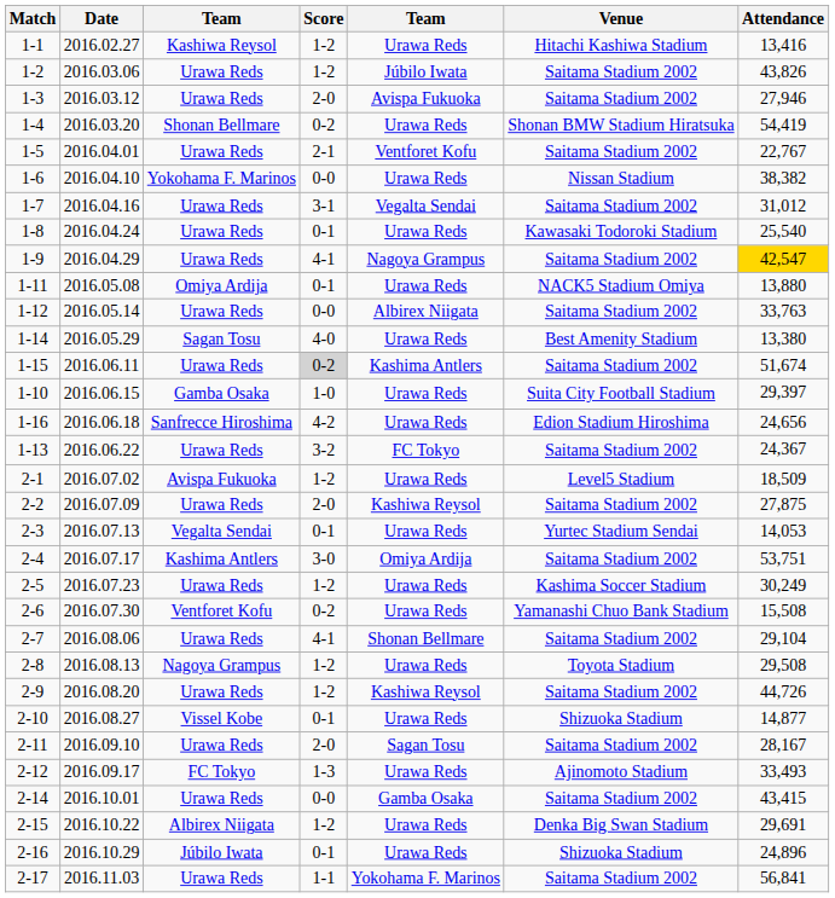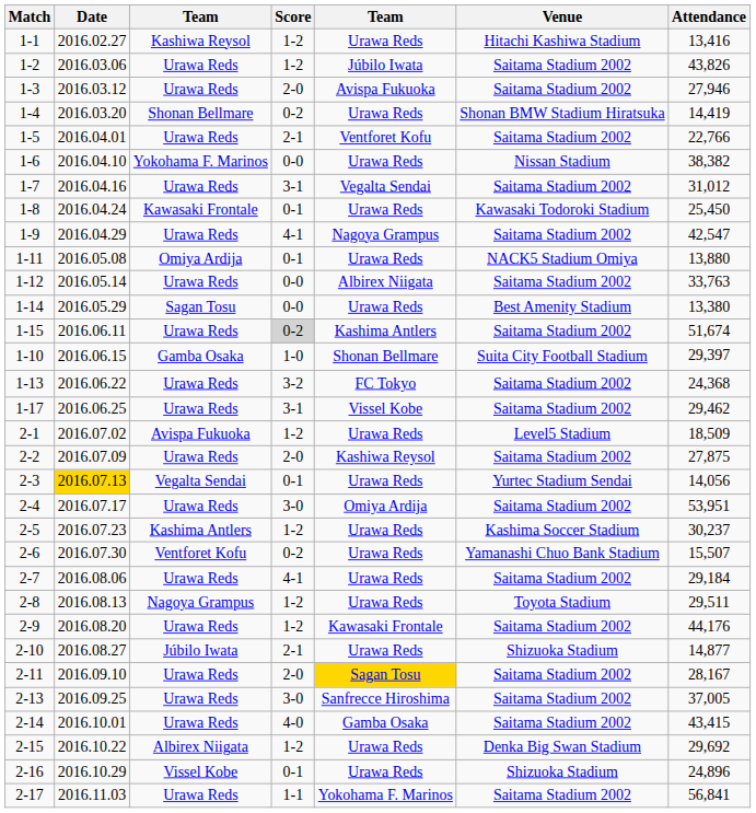 <table class="wikitable" style="text-align:center;">
 <tr>
 <th>Match</th>
 <th>Date</th>
 <th>Team</th>
 <th>Score</th>
 <th>Team</th>
 <th>Venue</th>
 <th>Attendance</th>
 </tr>
 <tr>
 <td>1-1</td>
 <td>2016.02.27</td>
 <td><a href='#'>Kashiwa Reysol</a></td>
 <td>1-2</td>
 <td><a href='#'>Urawa Reds</a></td>
 <td><a href='#'>Hitachi Kashiwa Stadium</a></td>
 <td>13,416</td>
 </tr>
 <tr>
 <td>1-2</td>
 <td>2016.03.06</td>
 <td><a href='#'>Urawa Reds</a></td>
 <td>1-2</td>
 <td><a href='#'>Júbilo Iwata</a></td>
 <td><a href='#'>Saitama Stadium 2002</a></td>
 <td>43,826</td>
 </tr>
 <tr>
 <td>1-3</td>
 <td>2016.03.12</td>
 <td><a href='#'>Urawa Reds</a></td>
 <td>2-0</td>
 <td><a href='#'>Avispa Fukuoka</a></td>
 <td><a href='#'>Saitama Stadium 2002</a></td>
 <td>27,946</td>
 </tr>
 <tr>
 <td>1-4</td>
 <td>2016.03.20</td>
 <td><a href='#'>Shonan Bellmare</a></td>
 <td>0-2</td>
 <td><a href='#'>Urawa Reds</a></td>
 <td><a href='#'>Shonan BMW Stadium Hiratsuka</a></td>
-<td>54,419</td>
+<td>14,419</td>
 </tr>
 <tr>
 <td>1-5</td>
 <td>2016.04.01</td>
 <td><a href='#'>Urawa Reds</a></td>
 <td>2-1</td>
 <td><a href='#'>Ventforet Kofu</a></td>
 <td><a href='#'>Saitama Stadium 2002</a></td>
-<td>22,767</td>
+<td>22,766</td>
 </tr>
 <tr>
 <td>1-6</td>
 <td>2016.04.10</td>
 <td><a href='#'>Yokohama F. Marinos</a></td>
 <td>0-0</td>
 <td><a href='#'>Urawa Reds</a></td>
 <td><a href='#'>Nissan Stadium</a></td>
 <td>38,382</td>
 </tr>
 <tr>
 <td>1-7</td>
 <td>2016.04.16</td>
 <td><a href='#'>Urawa Reds</a></td>
 <td>3-1</td>
 <td><a href='#'>Vegalta Sendai</a></td>
 <td><a href='#'>Saitama Stadium 2002</a></td>
 <td>31,012</td>
 </tr>
 <tr>
 <td>1-8</td>
 <td>2016.04.24</td>
-<td><a href='#'>Urawa Reds</a></td>
+<td><a href='#'>Kawasaki Frontale</a></td>
 <td>0-1</td>
 <td><a href='#'>Urawa Reds</a></td>
 <td><a href='#'>Kawasaki Todoroki Stadium</a></td>
-<td>25,540</td>
+<td>25,450</td>
 </tr>
 <tr>
 <td>1-9</td>
 <td>2016.04.29</td>
 <td><a href='#'>Urawa Reds</a></td>
 <td>4-1</td>
 <td><a href='#'>Nagoya Grampus</a></td>
 <td><a href='#'>Saitama Stadium 2002</a></td>
-<td style="background: gold;">42,547</td>
+<td>42,547</td>
 </tr>
 <tr>
 <td>1-11</td>
 <td>2016.05.08</td>
 <td><a href='#'>Omiya Ardija</a></td>
 <td>0-1</td>
 <td><a href='#'>Urawa Reds</a></td>
 <td><a href='#'>NACK5 Stadium Omiya</a></td>
 <td>13,880</td>
 </tr>
 <tr>
 <td>1-12</td>
 <td>2016.05.14</td>
 <td><a href='#'>Urawa Reds</a></td>
 <td>0-0</td>
 <td><a href='#'>Albirex Niigata</a></td>
 <td><a href='#'>Saitama Stadium 2002</a></td>
 <td>33,763</td>
 </tr>
 <tr>
 <td>1-14</td>
 <td>2016.05.29</td>
 <td><a href='#'>Sagan Tosu</a></td>
-<td>4-0</td>
+<td>0-0</td>
 <td><a href='#'>Urawa Reds</a></td>
 <td><a href='#'>Best Amenity Stadium</a></td>
 <td>13,380</td>
 </tr>
 <tr>
 <td>1-15</td>
 <td>2016.06.11</td>
 <td><a href='#'>Urawa Reds</a></td>
 <td style="background: lightgrey;">0-2</td>
 <td><a href='#'>Kashima Antlers</a></td>
 <td><a href='#'>Saitama Stadium 2002</a></td>
 <td>51,674</td>
 </tr>
 <tr>
 <td>1-10</td>
 <td>2016.06.15</td>
 <td><a href='#'>Gamba Osaka</a></td>
 <td>1-0</td>
-<td><a href='#'>Urawa Reds</a></td>
+<td><a href='#'>Shonan Bellmare</a></td>
 <td><a href='#'>Suita City Football Stadium</a></td>
 <td>29,397　</td>
-</tr>
-<tr>
-<td>1-16</td>
-<td>2016.06.18</td>
-<td><a href='#'>Sanfrecce Hiroshima</a></td>
-<td>4-2</td>
-<td><a href='#'>Urawa Reds</a></td>
-<td><a href='#'>Edion Stadium Hiroshima</a></td>
-<td>24,656</td>
 </tr>
 <tr>
 <td>1-13</td>
 <td>2016.06.22</td>
 <td><a href='#'>Urawa Reds</a></td>
 <td>3-2</td>
 <td><a href='#'>FC Tokyo</a></td>
 <td><a href='#'>Saitama Stadium 2002</a></td>
-<td>24,367　</td>
+<td>24,368　</td>
+</tr>
+<tr>
+<td>1-17</td>
+<td>2016.06.25</td>
+<td><a href='#'>Urawa Reds</a></td>
+<td>3-1</td>
+<td><a href='#'>Vissel Kobe</a></td>
+<td><a href='#'>Saitama Stadium 2002</a></td>
+<td>29,462</td>
 </tr>
 <tr>
 <td>2-1</td>
 <td>2016.07.02</td>
 <td><a href='#'>Avispa Fukuoka</a></td>
 <td>1-2</td>
 <td><a href='#'>Urawa Reds</a></td>
 <td><a href='#'>Level5 Stadium</a></td>
 <td>18,509</td>
 </tr>
 <tr>
 <td>2-2</td>
 <td>2016.07.09</td>
 <td><a href='#'>Urawa Reds</a></td>
 <td>2-0</td>
 <td><a href='#'>Kashiwa Reysol</a></td>
 <td><a href='#'>Saitama Stadium 2002</a></td>
 <td>27,875</td>
 </tr>
 <tr>
 <td>2-3</td>
-<td>2016.07.13</td>
+<td style="background: gold;">2016.07.13</td>
 <td><a href='#'>Vegalta Sendai</a></td>
 <td>0-1</td>
 <td><a href='#'>Urawa Reds</a></td>
 <td><a href='#'>Yurtec Stadium Sendai</a></td>
-<td>14,053</td>
+<td>14,056</td>
 </tr>
 <tr>
 <td>2-4</td>
 <td>2016.07.17</td>
-<td><a href='#'>Kashima Antlers</a></td>
+<td><a href='#'>Urawa Reds</a></td>
 <td>3-0</td>
 <td><a href='#'>Omiya Ardija</a></td>
 <td><a href='#'>Saitama Stadium 2002</a></td>
-<td>53,751</td>
+<td>53,951</td>
 </tr>
 <tr>
 <td>2-5</td>
 <td>2016.07.23</td>
-<td><a href='#'>Urawa Reds</a></td>
+<td><a href='#'>Kashima Antlers</a></td>
 <td>1-2</td>
 <td><a href='#'>Urawa Reds</a></td>
 <td><a href='#'>Kashima Soccer Stadium</a></td>
-<td>30,249</td>
+<td>30,237</td>
 </tr>
 <tr>
 <td>2-6</td>
 <td>2016.07.30</td>
 <td><a href='#'>Ventforet Kofu</a></td>
 <td>0-2</td>
 <td><a href='#'>Urawa Reds</a></td>
 <td><a href='#'>Yamanashi Chuo Bank Stadium</a></td>
-<td>15,508</td>
+<td>15,507</td>
 </tr>
 <tr>
 <td>2-7</td>
 <td>2016.08.06</td>
 <td><a href='#'>Urawa Reds</a></td>
 <td>4-1</td>
-<td><a href='#'>Shonan Bellmare</a></td>
+<td><a href='#'>Urawa Reds</a></td>
 <td><a href='#'>Saitama Stadium 2002</a></td>
-<td>29,104</td>
+<td>29,184</td>
 </tr>
 <tr>
 <td>2-8</td>
 <td>2016.08.13</td>
 <td><a href='#'>Nagoya Grampus</a></td>
 <td>1-2</td>
 <td><a href='#'>Urawa Reds</a></td>
 <td><a href='#'>Toyota Stadium</a></td>
-<td>29,508</td>
+<td>29,511</td>
 </tr>
 <tr>
 <td>2-9</td>
 <td>2016.08.20</td>
 <td><a href='#'>Urawa Reds</a></td>
 <td>1-2</td>
-<td><a href='#'>Kashiwa Reysol</a></td>
+<td><a href='#'>Kawasaki Frontale</a></td>
 <td><a href='#'>Saitama Stadium 2002</a></td>
-<td>44,726</td>
+<td>44,176</td>
 </tr>
 <tr>
 <td>2-10</td>
 <td>2016.08.27</td>
-<td><a href='#'>Vissel Kobe</a></td>
-<td>0-1</td>
+<td><a href='#'>Júbilo Iwata</a></td>
+<td>2-1</td>
 <td><a href='#'>Urawa Reds</a></td>
 <td><a href='#'>Shizuoka Stadium</a></td>
 <td>14,877</td>
 </tr>
 <tr>
 <td>2-11</td>
 <td>2016.09.10</td>
 <td><a href='#'>Urawa Reds</a></td>
 <td>2-0</td>
-<td><a href='#'>Sagan Tosu</a></td>
+<td style="background: gold;"><a href='#'>Sagan Tosu</a></td>
 <td><a href='#'>Saitama Stadium 2002</a></td>
 <td>28,167</td>
 </tr>
 <tr>
-<td>2-12</td>
-<td>2016.09.17</td>
-<td><a href='#'>FC Tokyo</a></td>
-<td>1-3</td>
+<td>2-13</td>
+<td>2016.09.25</td>
 <td><a href='#'>Urawa Reds</a></td>
-<td><a href='#'>Ajinomoto Stadium</a></td>
-<td>33,493</td>
+<td>3-0</td>
+<td><a href='#'>Sanfrecce Hiroshima</a></td>
+<td><a href='#'>Saitama Stadium 2002</a></td>
+<td>37,005</td>
 </tr>
 <tr>
 <td>2-14</td>
 <td>2016.10.01</td>
 <td><a href='#'>Urawa Reds</a></td>
-<td>0-0</td>
+<td>4-0</td>
 <td><a href='#'>Gamba Osaka</a></td>
 <td><a href='#'>Saitama Stadium 2002</a></td>
 <td>43,415</td>
 </tr>
 <tr>
 <td>2-15</td>
 <td>2016.10.22</td>
 <td><a href='#'>Albirex Niigata</a></td>
 <td>1-2</td>
 <td><a href='#'>Urawa Reds</a></td>
 <td><a href='#'>Denka Big Swan Stadium</a></td>
-<td>29,691</td>
+<td>29,692</td>
 </tr>
 <tr>
 <td>2-16</td>
 <td>2016.10.29</td>
-<td><a href='#'>Júbilo Iwata</a></td>
+<td><a href='#'>Vissel Kobe</a></td>
 <td>0-1</td>
 <td><a href='#'>Urawa Reds</a></td>
 <td><a href='#'>Shizuoka Stadium</a></td>
 <td>24,896</td>
 </tr>
 <tr>
 <td>2-17</td>
 <td>2016.11.03</td>
 <td><a href='#'>Urawa Reds</a></td>
 <td>1-1</td>
 <td><a href='#'>Yokohama F. Marinos</a></td>
 <td><a href='#'>Saitama Stadium 2002</a></td>
 <td>56,841</td>
 </tr>
 </table>
